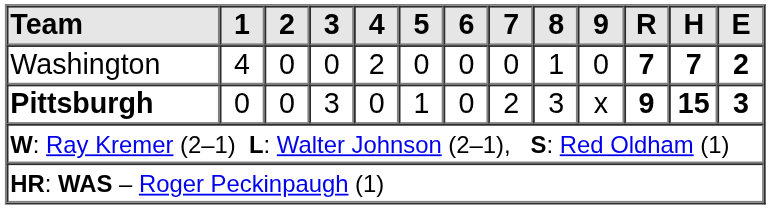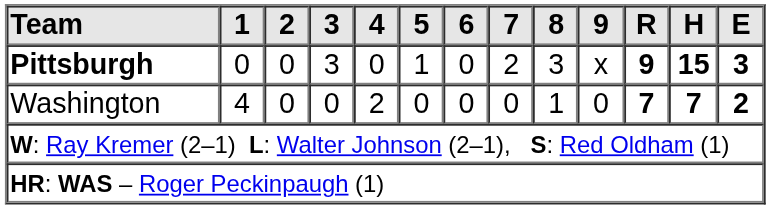 <table border=1 cellspacing=0 width=425 style="margin-left:3em;">
 <tr style="text-align:center; background-color:#e6e6e6;">
 <th align=left width=125>Team</th>
 <th width=25>1</th>
 <th width=25>2</th>
 <th width=25>3</th>
 <th width=25>4</th>
 <th width=25>5</th>
 <th width=25>6</th>
 <th width=25>7</th>
 <th width=25>8</th>
 <th width=25>9</th>
 <th width=25>R</th>
 <th width=25>H</th>
 <th width=25>E</th>
 </tr>
 <tr style="text-align:center;">
+<td align=left><strong>Pittsburgh</strong></td>
+<td>0</td>
+<td>0</td>
+<td>3</td>
+<td>0</td>
+<td>1</td>
+<td>0</td>
+<td>2</td>
+<td>3</td>
+<td>x</td>
+<td><strong>9</strong></td>
+<td><strong>15</strong></td>
+<td><strong>3</strong></td>
+</tr>
+<tr style="text-align:center;">
 <td align=left>Washington</td>
 <td>4</td>
 <td>0</td>
 <td>0</td>
 <td>2</td>
 <td>0</td>
 <td>0</td>
 <td>0</td>
 <td>1</td>
 <td>0</td>
 <td><strong>7</strong></td>
 <td><strong>7</strong></td>
 <td><strong>2</strong></td>
 </tr>
-<tr style="text-align:center;">
-<td align=left><strong>Pittsburgh</strong></td>
-<td>0</td>
-<td>0</td>
-<td>3</td>
-<td>0</td>
-<td>1</td>
-<td>0</td>
-<td>2</td>
-<td>3</td>
-<td>x</td>
-<td><strong>9</strong></td>
-<td><strong>15</strong></td>
-<td><strong>3</strong></td>
-</tr>
 <tr style="text-align:left;">
 <td colspan=13><small><strong>W</strong>: <a href='#'>Ray Kremer</a> (2–1)  <strong>L</strong>: <a href='#'>Walter Johnson</a> (2–1),   <strong>S</strong>: <a href='#'>Red Oldham</a> (1)</small></td>
 </tr>
 <tr style="text-align:left;">
 <td colspan=13><small><strong>HR</strong>: <strong>WAS</strong> – <a href='#'>Roger Peckinpaugh</a> (1)</small></td>
 </tr>
 </table>
